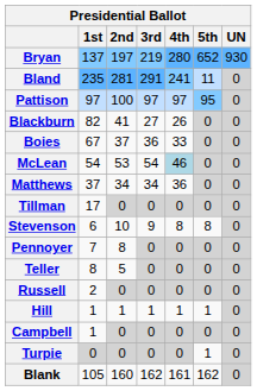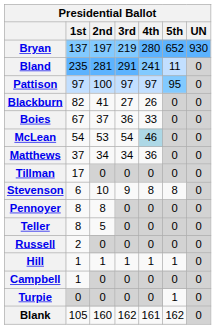 <table class="wikitable sortable" style="text-align:center">
 <tr>
 <th colspan="7"><strong>Presidential Ballot</strong></th>
 </tr>
 <tr>
 <th></th>
 <th>1st</th>
 <th>2nd</th>
 <th>3rd</th>
 <th>4th</th>
 <th>5th</th>
 <th>UN</th>
 </tr>
 <tr>
 <th><a href='#'>Bryan</a></th>
 <td style="background:#82caff">137</td>
 <td style="background:#82caff">197</td>
 <td style="background:#82caff">219</td>
 <td style="background:#5cb3ff">280</td>
 <td style="background:#5cb3ff">652</td>
 <td style="background:#5cb3ff">930</td>
 </tr>
 <tr>
 <th><a href='#'>Bland</a></th>
 <td style="background:#5cb3ff">235</td>
 <td style="background:#5cb3ff">281</td>
 <td style="background:#5cb3ff">291</td>
 <td style="background:#82caff">241</td>
 <td style="background:#c2dfff">11</td>
 <td style="background:#d3d3d3">0</td>
 </tr>
 <tr>
 <th><a href='#'>Pattison</a></th>
 <td style="background:#c2dfff">97</td>
 <td style="background:#c2dfff">100</td>
 <td style="background:#c2dfff">97</td>
 <td style="background:#c2dfff">97</td>
 <td style="background:#82caff">95</td>
 <td style="background:#d3d3d3">0</td>
 </tr>
 <tr>
 <th><a href='#'>Blackburn</a></th>
 <td>82</td>
 <td>41</td>
 <td>27</td>
 <td>26</td>
 <td style="background:#d3d3d3">0</td>
 <td style="background:#d3d3d3">0</td>
 </tr>
 <tr>
 <th><a href='#'>Boies</a></th>
 <td>67</td>
 <td>37</td>
 <td>36</td>
 <td>33</td>
 <td style="background:#d3d3d3">0</td>
 <td style="background:#d3d3d3">0</td>
 </tr>
 <tr>
 <th><a href='#'>McLean</a></th>
 <td>54</td>
 <td>53</td>
 <td>54</td>
 <td style="background: lightblue;">46</td>
 <td style="background:#d3d3d3">0</td>
 <td style="background:#d3d3d3">0</td>
 </tr>
 <tr>
 <th><a href='#'>Matthews</a></th>
 <td>37</td>
 <td>34</td>
 <td>34</td>
 <td>36</td>
 <td style="background:#d3d3d3">0</td>
 <td style="background:#d3d3d3">0</td>
 </tr>
 <tr>
 <th><a href='#'>Tillman</a></th>
 <td>17</td>
 <td style="background:#d3d3d3">0</td>
 <td style="background:#d3d3d3">0</td>
 <td style="background:#d3d3d3">0</td>
 <td style="background:#d3d3d3">0</td>
 <td style="background:#d3d3d3">0</td>
 </tr>
 <tr>
 <th><a href='#'>Stevenson</a></th>
 <td>6</td>
 <td>10</td>
 <td>9</td>
 <td>8</td>
 <td>8</td>
 <td style="background:#d3d3d3">0</td>
 </tr>
 <tr>
 <th><a href='#'>Pennoyer</a></th>
-<td>7</td>
+<td>8</td>
 <td>8</td>
 <td style="background:#d3d3d3">0</td>
 <td style="background:#d3d3d3">0</td>
 <td style="background:#d3d3d3">0</td>
 <td style="background:#d3d3d3">0</td>
 </tr>
 <tr>
 <th><a href='#'>Teller</a></th>
 <td>8</td>
 <td>5</td>
 <td style="background:#d3d3d3">0</td>
 <td style="background:#d3d3d3">0</td>
 <td style="background:#d3d3d3">0</td>
 <td style="background:#d3d3d3">0</td>
 </tr>
 <tr>
 <th><a href='#'>Russell</a></th>
 <td>2</td>
 <td style="background:#d3d3d3">0</td>
 <td style="background:#d3d3d3">0</td>
 <td style="background:#d3d3d3">0</td>
 <td style="background:#d3d3d3">0</td>
 <td style="background:#d3d3d3">0</td>
 </tr>
 <tr>
 <th><a href='#'>Hill</a></th>
 <td>1</td>
 <td>1</td>
 <td>1</td>
 <td>1</td>
 <td>1</td>
 <td style="background:#d3d3d3">0</td>
 </tr>
 <tr>
 <th><a href='#'>Campbell</a></th>
 <td>1</td>
 <td style="background:#d3d3d3">0</td>
 <td style="background:#d3d3d3">0</td>
 <td style="background:#d3d3d3">0</td>
 <td style="background:#d3d3d3">0</td>
 <td style="background:#d3d3d3">0</td>
 </tr>
 <tr>
 <th><a href='#'>Turpie</a></th>
 <td style="background:#d3d3d3">0</td>
 <td style="background:#d3d3d3">0</td>
 <td style="background:#d3d3d3">0</td>
 <td style="background:#d3d3d3">0</td>
 <td>1</td>
 <td style="background:#d3d3d3">0</td>
 </tr>
 <tr>
 <th>Blank</th>
 <td>105</td>
 <td>160</td>
 <td>162</td>
 <td>161</td>
 <td>162</td>
 <td style="background:#d3d3d3">0</td>
 </tr>
 </table>
